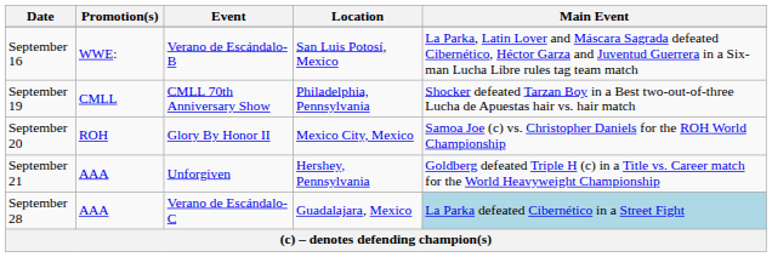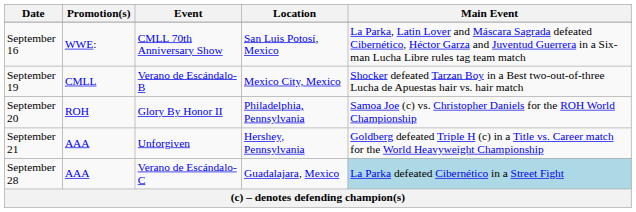 <table class="wikitable" style="width:100%;">
 <tr>
 <th width="5%">Date</th>
 <th width="5%">Promotion(s)</th>
 <th style="width:15%;">Event</th>
 <th style="width:15%;">Location</th>
 <th style="width:40%;">Main Event</th>
 </tr>
 <tr style="width:20%;" |Notes>
 </tr>
 <tr>
 <td>September 16</td>
 <td><a href='#'>WWE</a>:<br></td>
-<td><a href='#'>Verano de Escándalo-B</a></td>
+<td><a href='#'>CMLL 70th Anniversary Show</a></td>
 <td><a href='#'>San Luis Potosí</a>, <a href='#'>Mexico</a></td>
 <td><a href='#'>La Parka</a>, <a href='#'>Latin Lover</a> and <a href='#'>Máscara Sagrada</a> defeated <a href='#'>Cibernético</a>, <a href='#'>Héctor Garza</a> and <a href='#'>Juventud Guerrera</a> in a Six-man Lucha Libre rules tag team match</td>
 </tr>
 <tr>
 <td>September 19</td>
 <td><a href='#'>CMLL</a></td>
-<td><a href='#'>CMLL 70th Anniversary Show</a></td>
-<td><a href='#'>Philadelphia, Pennsylvania</a></td>
+<td><a href='#'>Verano de Escándalo-B</a></td>
+<td><a href='#'>Mexico City, Mexico</a></td>
 <td><a href='#'>Shocker</a> defeated <a href='#'>Tarzan Boy</a> in a Best two-out-of-three Lucha de Apuestas hair vs. hair match</td>
 </tr>
 <tr>
 <td>September 20</td>
 <td><a href='#'>ROH</a></td>
 <td><a href='#'>Glory By Honor II</a></td>
-<td><a href='#'>Mexico City, Mexico</a></td>
+<td><a href='#'>Philadelphia, Pennsylvania</a></td>
 <td><a href='#'>Samoa Joe</a> (c) vs. <a href='#'>Christopher Daniels</a> for the <a href='#'>ROH World Championship</a></td>
 </tr>
 <tr>
 <td>September 21</td>
 <td><a href='#'>AAA</a></td>
 <td><a href='#'>Unforgiven</a></td>
 <td><a href='#'>Hershey, Pennsylvania</a></td>
 <td><a href='#'>Goldberg</a> defeated <a href='#'>Triple H</a> (c) in a <a href='#'>Title vs. Career match</a> for the <a href='#'>World Heavyweight Championship</a></td>
 </tr>
 <tr>
 <td>September 28</td>
 <td><a href='#'>AAA</a></td>
 <td><a href='#'>Verano de Escándalo-C</a></td>
 <td><a href='#'>Guadalajara</a>, <a href='#'>Mexico</a></td>
 <td style="background: lightblue;"><a href='#'>La Parka</a> defeated <a href='#'>Cibernético</a> in a <a href='#'>Street Fight</a></td>
 </tr>
 <tr>
 <th colspan="6">(c) – denotes defending champion(s)</th>
 </tr>
 </table>
